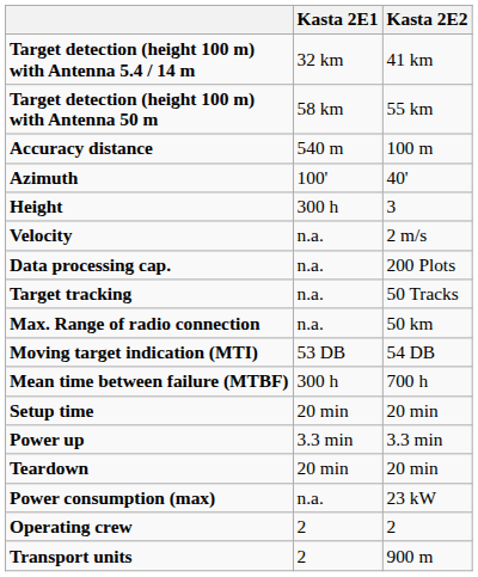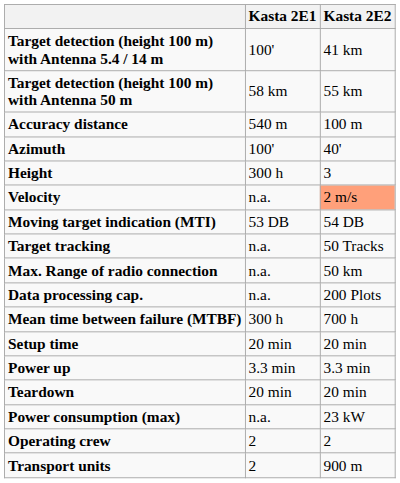 <table class="wikitable">
 <tr>
 <th></th>
 <th>Kasta 2E1</th>
 <th>Kasta 2E2</th>
 </tr>
 <tr>
 <td><strong>Target detection (height 100 m)<br>with Antenna 5.4 / 14 m</strong></td>
-<td>32 km</td>
+<td>100'</td>
 <td>41 km</td>
 </tr>
 <tr>
 <td><strong>Target detection (height 100 m)<br>with Antenna 50 m</strong></td>
 <td>58 km</td>
 <td>55 km</td>
 </tr>
 <tr>
 <td><strong>Accuracy distance</strong></td>
 <td>540 m</td>
 <td>100 m</td>
 </tr>
 <tr>
 <td><strong>Azimuth</strong></td>
 <td>100'</td>
 <td>40'</td>
 </tr>
 <tr>
 <td><strong>Height</strong></td>
 <td>300 h</td>
 <td>3</td>
 </tr>
 <tr>
 <td><strong>Velocity</strong></td>
 <td>n.a.</td>
-<td>2 m/s</td>
+<td style="background: lightsalmon;">2 m/s</td>
 </tr>
 <tr>
-<td><strong>Data processing cap.</strong></td>
-<td>n.a.</td>
-<td>200 Plots</td>
+<td><strong>Moving target indication (MTI)</strong></td>
+<td>53 DB</td>
+<td>54 DB</td>
 </tr>
 <tr>
 <td><strong>Target tracking</strong></td>
 <td>n.a.</td>
 <td>50 Tracks</td>
 </tr>
 <tr>
 <td><strong>Max. Range of radio connection</strong></td>
 <td>n.a.</td>
 <td>50 km</td>
 </tr>
 <tr>
-<td><strong>Moving target indication (MTI)</strong></td>
-<td>53 DB</td>
-<td>54 DB</td>
+<td><strong>Data processing cap.</strong></td>
+<td>n.a.</td>
+<td>200 Plots</td>
 </tr>
 <tr>
 <td><strong>Mean time between failure (MTBF)</strong></td>
 <td>300 h</td>
 <td>700 h</td>
 </tr>
 <tr>
 <td><strong>Setup time</strong></td>
 <td>20 min</td>
 <td>20 min</td>
 </tr>
 <tr>
 <td><strong>Power up</strong></td>
 <td>3.3 min</td>
 <td>3.3 min</td>
 </tr>
 <tr>
 <td><strong>Teardown</strong></td>
 <td>20 min</td>
 <td>20 min</td>
 </tr>
 <tr>
 <td><strong>Power consumption (max)</strong></td>
 <td>n.a.</td>
 <td>23 kW</td>
 </tr>
 <tr>
 <td><strong>Operating crew</strong></td>
 <td>2</td>
 <td>2</td>
 </tr>
 <tr>
 <td><strong>Transport units</strong></td>
 <td>2</td>
 <td>900 m</td>
 </tr>
 </table>
